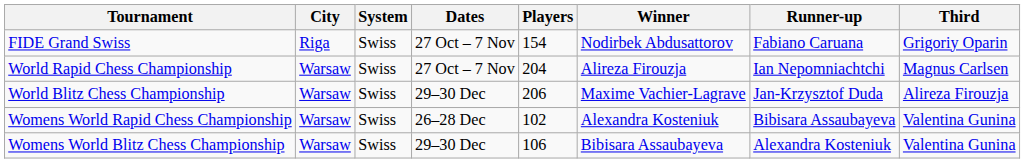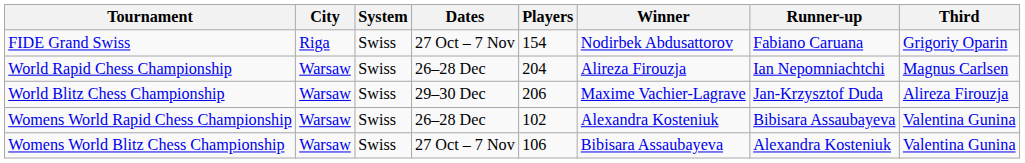 <table class="wikitable">
 <tr>
 <th>Tournament</th>
 <th>City</th>
 <th>System</th>
 <th>Dates</th>
 <th>Players</th>
 <th>Winner</th>
 <th>Runner-up</th>
 <th>Third</th>
 </tr>
 <tr>
 <td><a href='#'>FIDE Grand Swiss</a></td>
 <td> <a href='#'>Riga</a></td>
 <td>Swiss</td>
 <td>27 Oct – 7 Nov</td>
 <td>154</td>
 <td> <a href='#'>Nodirbek Abdusattorov </a></td>
 <td> <a href='#'>Fabiano Caruana</a></td>
 <td> <a href='#'>Grigoriy Oparin</a></td>
 </tr>
 <tr>
 <td><a href='#'>World Rapid Chess Championship</a></td>
 <td> <a href='#'>Warsaw</a></td>
 <td>Swiss</td>
-<td>27 Oct – 7 Nov</td>
+<td>26–28 Dec</td>
 <td>204</td>
 <td> <a href='#'>Alireza Firouzja</a></td>
 <td> <a href='#'>Ian Nepomniachtchi</a></td>
 <td> <a href='#'>Magnus Carlsen</a></td>
 </tr>
 <tr>
 <td><a href='#'>World Blitz Chess Championship</a></td>
 <td> <a href='#'>Warsaw</a></td>
 <td>Swiss</td>
 <td>29–30 Dec</td>
 <td>206</td>
 <td> <a href='#'>Maxime Vachier-Lagrave</a></td>
 <td> <a href='#'>Jan-Krzysztof Duda</a></td>
 <td> <a href='#'>Alireza Firouzja</a></td>
 </tr>
 <tr>
 <td><a href='#'>Womens World Rapid Chess Championship</a></td>
 <td> <a href='#'>Warsaw</a></td>
 <td>Swiss</td>
 <td>26–28 Dec</td>
 <td>102</td>
 <td> <a href='#'>Alexandra Kosteniuk</a></td>
 <td> <a href='#'>Bibisara Assaubayeva</a></td>
 <td> <a href='#'>Valentina Gunina</a></td>
 </tr>
 <tr>
 <td><a href='#'>Womens World Blitz Chess Championship</a></td>
 <td> <a href='#'>Warsaw</a></td>
 <td>Swiss</td>
-<td>29–30 Dec</td>
+<td>27 Oct – 7 Nov</td>
 <td>106</td>
 <td> <a href='#'>Bibisara Assaubayeva</a></td>
 <td> <a href='#'>Alexandra Kosteniuk</a></td>
 <td> <a href='#'>Valentina Gunina</a></td>
 </tr>
 </table>
